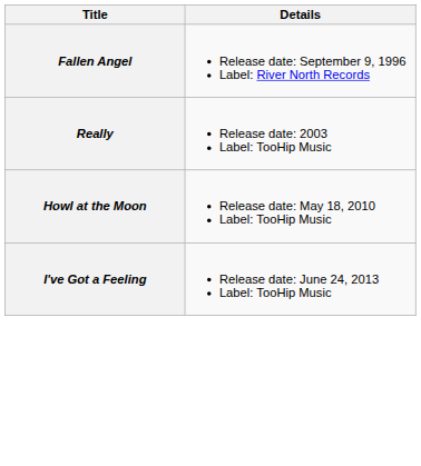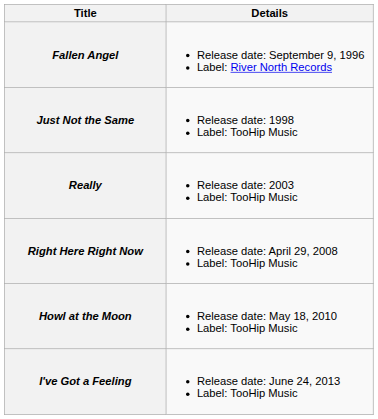 <table class="wikitable plainrowheaders">
 <tr>
 <th style="width:14em;">Title</th>
 <th style="width:18em;">Details</th>
 </tr>
 <tr>
 <th scope="row"><em>Fallen Angel</em></th>
 <td><br><ul><li>Release date: September 9, 1996</li><li>Label: <a href='#'>River North Records</a></li></ul></td>
 </tr>
 <tr>
+<th scope="row"><em>Just Not the Same</em></th>
+<td><br><ul><li>Release date: 1998</li><li>Label: TooHip Music</li></ul></td>
+</tr>
+<tr>
 <th scope="row"><em>Really</em></th>
 <td><br><ul><li>Release date: 2003</li><li>Label: TooHip Music</li></ul></td>
+</tr>
+<tr>
+<th scope="row"><em>Right Here Right Now</em></th>
+<td><br><ul><li>Release date: April 29, 2008</li><li>Label: TooHip Music</li></ul></td>
 </tr>
 <tr>
 <th scope="row"><em>Howl at the Moon</em></th>
 <td><br><ul><li>Release date: May 18, 2010</li><li>Label: TooHip Music</li></ul></td>
 </tr>
 <tr>
 <th scope="row"><em>I've Got a Feeling</em></th>
 <td><br><ul><li>Release date: June 24, 2013</li><li>Label: TooHip Music</li></ul></td>
 </tr>
 </table>
